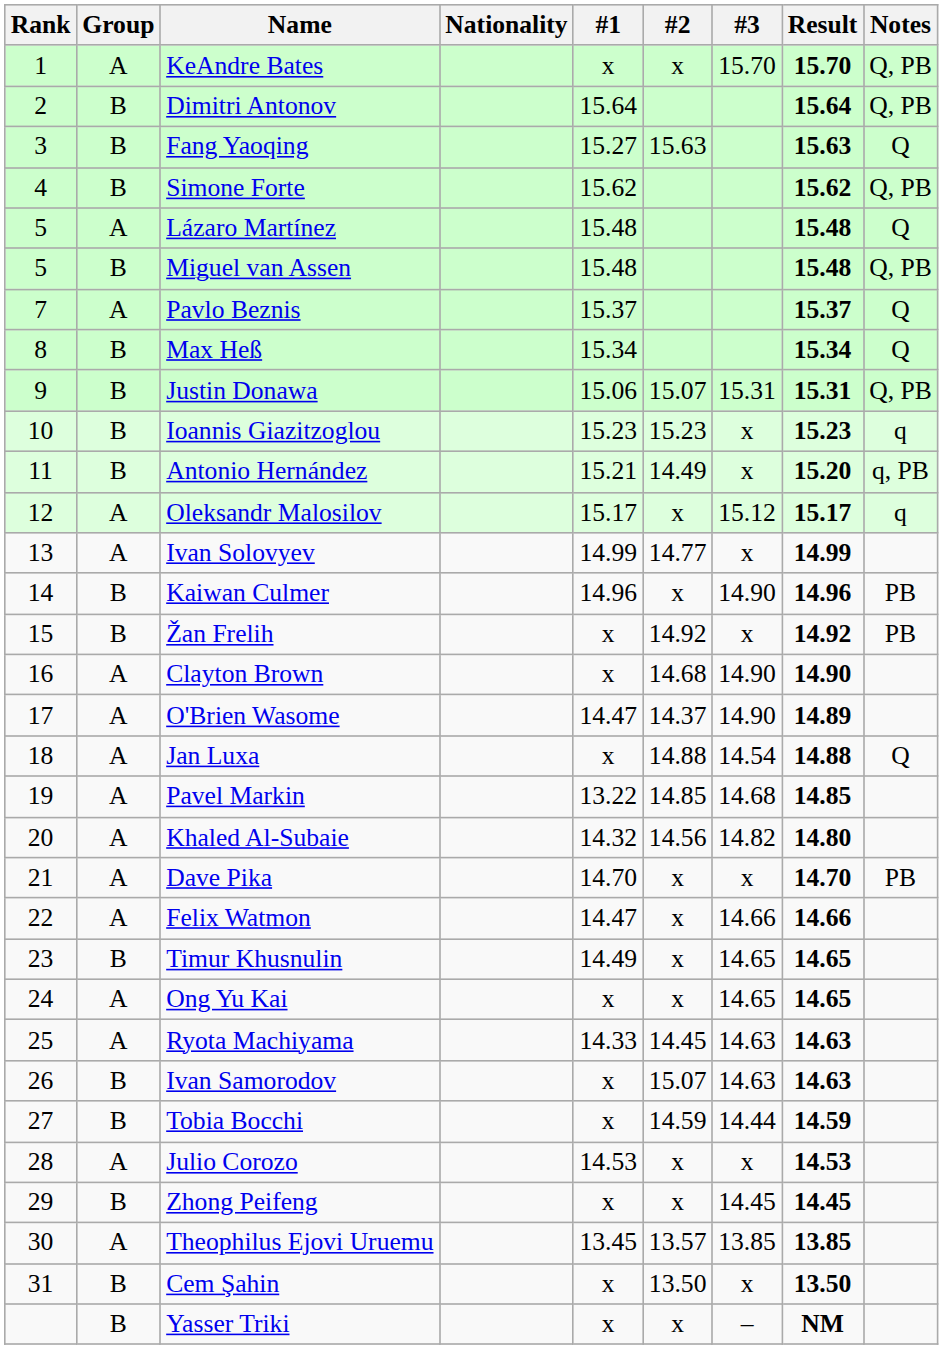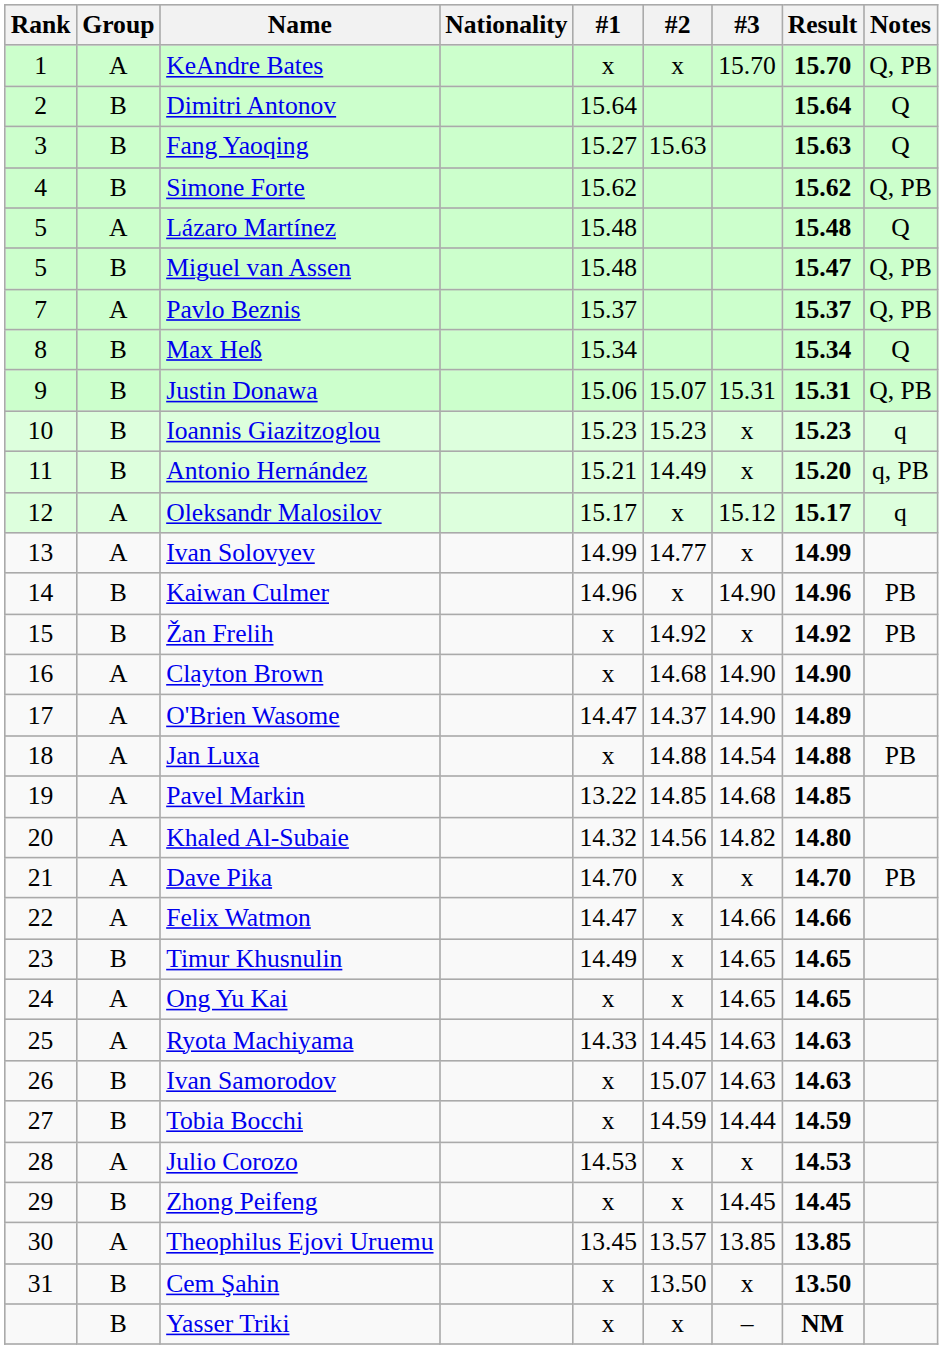 <table class="wikitable sortable" style="text-align:center">
 <tr>
 <th>Rank</th>
 <th>Group</th>
 <th>Name</th>
 <th>Nationality</th>
 <th>#1</th>
 <th>#2</th>
 <th>#3</th>
 <th>Result</th>
 <th>Notes</th>
 </tr>
 <tr bgcolor=ccffcc>
 <td>1</td>
 <td>A</td>
 <td align=left><a href='#'>KeAndre Bates</a></td>
 <td align=left></td>
 <td>x</td>
 <td>x</td>
 <td>15.70</td>
 <td><strong>15.70</strong></td>
 <td>Q, PB</td>
 </tr>
 <tr bgcolor=ccffcc>
 <td>2</td>
 <td>B</td>
 <td align=left><a href='#'>Dimitri Antonov</a></td>
 <td align=left></td>
 <td>15.64</td>
 <td></td>
 <td></td>
 <td><strong>15.64</strong></td>
-<td>Q, PB</td>
+<td>Q</td>
 </tr>
 <tr bgcolor=ccffcc>
 <td>3</td>
 <td>B</td>
 <td align=left><a href='#'>Fang Yaoqing</a></td>
 <td align=left></td>
 <td>15.27</td>
 <td>15.63</td>
 <td></td>
 <td><strong>15.63</strong></td>
 <td>Q</td>
 </tr>
 <tr bgcolor=ccffcc>
 <td>4</td>
 <td>B</td>
 <td align=left><a href='#'>Simone Forte</a></td>
 <td align=left></td>
 <td>15.62</td>
 <td></td>
 <td></td>
 <td><strong>15.62</strong></td>
 <td>Q, PB</td>
 </tr>
 <tr bgcolor=ccffcc>
 <td>5</td>
 <td>A</td>
 <td align=left><a href='#'>Lázaro Martínez</a></td>
 <td align=left></td>
 <td>15.48</td>
 <td></td>
 <td></td>
 <td><strong>15.48</strong></td>
 <td>Q</td>
 </tr>
 <tr bgcolor=ccffcc>
 <td>5</td>
 <td>B</td>
 <td align=left><a href='#'>Miguel van Assen</a></td>
 <td align=left></td>
 <td>15.48</td>
 <td></td>
 <td></td>
-<td><strong>15.48</strong></td>
+<td><strong>15.47</strong></td>
 <td>Q, PB</td>
 </tr>
 <tr bgcolor=ccffcc>
 <td>7</td>
 <td>A</td>
 <td align=left><a href='#'>Pavlo Beznis</a></td>
 <td align=left></td>
 <td>15.37</td>
 <td></td>
 <td></td>
 <td><strong>15.37</strong></td>
-<td>Q</td>
+<td>Q, PB</td>
 </tr>
 <tr bgcolor=ccffcc>
 <td>8</td>
 <td>B</td>
 <td align=left><a href='#'>Max Heß</a></td>
 <td align=left></td>
 <td>15.34</td>
 <td></td>
 <td></td>
 <td><strong>15.34</strong></td>
 <td>Q</td>
 </tr>
 <tr bgcolor=ccffcc>
 <td>9</td>
 <td>B</td>
 <td align=left><a href='#'>Justin Donawa</a></td>
 <td align=left></td>
 <td>15.06</td>
 <td>15.07</td>
 <td>15.31</td>
 <td><strong>15.31</strong></td>
 <td>Q, PB</td>
 </tr>
 <tr bgcolor=ddffdd>
 <td>10</td>
 <td>B</td>
 <td align=left><a href='#'>Ioannis Giazitzoglou</a></td>
 <td align=left></td>
 <td>15.23</td>
 <td>15.23</td>
 <td>x</td>
 <td><strong>15.23</strong></td>
 <td>q</td>
 </tr>
 <tr bgcolor=ddffdd>
 <td>11</td>
 <td>B</td>
 <td align=left><a href='#'>Antonio Hernández</a></td>
 <td align=left></td>
 <td>15.21</td>
 <td>14.49</td>
 <td>x</td>
 <td><strong>15.20</strong></td>
 <td>q, PB</td>
 </tr>
 <tr bgcolor=ddffdd>
 <td>12</td>
 <td>A</td>
 <td align=left><a href='#'>Oleksandr Malosilov</a></td>
 <td align=left></td>
 <td>15.17</td>
 <td>x</td>
 <td>15.12</td>
 <td><strong>15.17</strong></td>
 <td>q</td>
 </tr>
 <tr>
 <td>13</td>
 <td>A</td>
 <td align=left><a href='#'>Ivan Solovyev</a></td>
 <td align=left></td>
 <td>14.99</td>
 <td>14.77</td>
 <td>x</td>
 <td><strong>14.99</strong></td>
 <td></td>
 </tr>
 <tr>
 <td>14</td>
 <td>B</td>
 <td align=left><a href='#'>Kaiwan Culmer</a></td>
 <td align=left></td>
 <td>14.96</td>
 <td>x</td>
 <td>14.90</td>
 <td><strong>14.96</strong></td>
 <td>PB</td>
 </tr>
 <tr>
 <td>15</td>
 <td>B</td>
 <td align=left><a href='#'>Žan Frelih</a></td>
 <td align=left></td>
 <td>x</td>
 <td>14.92</td>
 <td>x</td>
 <td><strong>14.92</strong></td>
 <td>PB</td>
 </tr>
 <tr>
 <td>16</td>
 <td>A</td>
 <td align=left><a href='#'>Clayton Brown</a></td>
 <td align=left></td>
 <td>x</td>
 <td>14.68</td>
 <td>14.90</td>
 <td><strong>14.90</strong></td>
 <td></td>
 </tr>
 <tr>
 <td>17</td>
 <td>A</td>
 <td align=left><a href='#'>O'Brien Wasome</a></td>
 <td align=left></td>
 <td>14.47</td>
 <td>14.37</td>
 <td>14.90</td>
 <td><strong>14.89</strong></td>
 <td></td>
 </tr>
 <tr>
 <td>18</td>
 <td>A</td>
 <td align=left><a href='#'>Jan Luxa</a></td>
 <td align=left></td>
 <td>x</td>
 <td>14.88</td>
 <td>14.54</td>
 <td><strong>14.88</strong></td>
-<td>Q</td>
+<td>PB</td>
 </tr>
 <tr>
 <td>19</td>
 <td>A</td>
 <td align=left><a href='#'>Pavel Markin</a></td>
 <td align=left></td>
 <td>13.22</td>
 <td>14.85</td>
 <td>14.68</td>
 <td><strong>14.85</strong></td>
 <td></td>
 </tr>
 <tr>
 <td>20</td>
 <td>A</td>
 <td align=left><a href='#'>Khaled Al-Subaie</a></td>
 <td align=left></td>
 <td>14.32</td>
 <td>14.56</td>
 <td>14.82</td>
 <td><strong>14.80</strong></td>
 <td></td>
 </tr>
 <tr>
 <td>21</td>
 <td>A</td>
 <td align=left><a href='#'>Dave Pika</a></td>
 <td align=left></td>
 <td>14.70</td>
 <td>x</td>
 <td>x</td>
 <td><strong>14.70</strong></td>
 <td>PB</td>
 </tr>
 <tr>
 <td>22</td>
 <td>A</td>
 <td align=left><a href='#'>Felix Watmon</a></td>
 <td align=left></td>
 <td>14.47</td>
 <td>x</td>
 <td>14.66</td>
 <td><strong>14.66</strong></td>
 <td></td>
 </tr>
 <tr>
 <td>23</td>
 <td>B</td>
 <td align=left><a href='#'>Timur Khusnulin</a></td>
 <td align=left></td>
 <td>14.49</td>
 <td>x</td>
 <td>14.65</td>
 <td><strong>14.65</strong></td>
 <td></td>
 </tr>
 <tr>
 <td>24</td>
 <td>A</td>
 <td align=left><a href='#'>Ong Yu Kai</a></td>
 <td align=left></td>
 <td>x</td>
 <td>x</td>
 <td>14.65</td>
 <td><strong>14.65</strong></td>
 <td></td>
 </tr>
 <tr>
 <td>25</td>
 <td>A</td>
 <td align=left><a href='#'>Ryota Machiyama</a></td>
 <td align=left></td>
 <td>14.33</td>
 <td>14.45</td>
 <td>14.63</td>
 <td><strong>14.63</strong></td>
 <td></td>
 </tr>
 <tr>
 <td>26</td>
 <td>B</td>
 <td align=left><a href='#'>Ivan Samorodov</a></td>
 <td align=left></td>
 <td>x</td>
 <td>15.07</td>
 <td>14.63</td>
 <td><strong>14.63</strong></td>
 <td></td>
 </tr>
 <tr>
 <td>27</td>
 <td>B</td>
 <td align=left><a href='#'>Tobia Bocchi</a></td>
 <td align=left></td>
 <td>x</td>
 <td>14.59</td>
 <td>14.44</td>
 <td><strong>14.59</strong></td>
 <td></td>
 </tr>
 <tr>
 <td>28</td>
 <td>A</td>
 <td align=left><a href='#'>Julio Corozo</a></td>
 <td align=left></td>
 <td>14.53</td>
 <td>x</td>
 <td>x</td>
 <td><strong>14.53</strong></td>
 <td></td>
 </tr>
 <tr>
 <td>29</td>
 <td>B</td>
 <td align=left><a href='#'>Zhong Peifeng</a></td>
 <td align=left></td>
 <td>x</td>
 <td>x</td>
 <td>14.45</td>
 <td><strong>14.45</strong></td>
 <td></td>
 </tr>
 <tr>
 <td>30</td>
 <td>A</td>
 <td align=left><a href='#'>Theophilus Ejovi Uruemu</a></td>
 <td align=left></td>
 <td>13.45</td>
 <td>13.57</td>
 <td>13.85</td>
 <td><strong>13.85</strong></td>
 <td></td>
 </tr>
 <tr>
 <td>31</td>
 <td>B</td>
 <td align=left><a href='#'>Cem Şahin</a></td>
 <td align=left></td>
 <td>x</td>
 <td>13.50</td>
 <td>x</td>
 <td><strong>13.50</strong></td>
 <td></td>
 </tr>
 <tr>
 <td></td>
 <td>B</td>
 <td align=left><a href='#'>Yasser Triki</a></td>
 <td align=left></td>
 <td>x</td>
 <td>x</td>
 <td>–</td>
 <td><strong>NM</strong></td>
 <td></td>
 </tr>
 </table>
